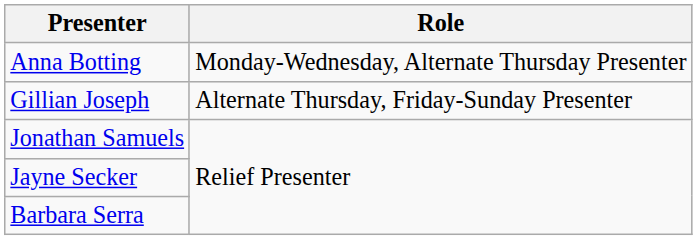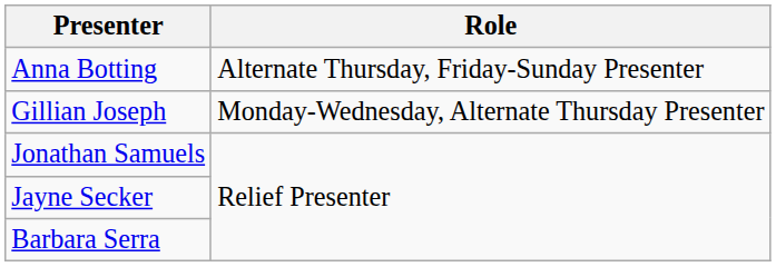 <table class="wikitable">
 <tr>
 <th>Presenter</th>
 <th>Role</th>
 </tr>
 <tr>
 <td><a href='#'>Anna Botting</a></td>
-<td>Monday-Wednesday, Alternate Thursday Presenter</td>
+<td>Alternate Thursday, Friday-Sunday Presenter</td>
 </tr>
 <tr>
 <td><a href='#'>Gillian Joseph</a></td>
-<td>Alternate Thursday, Friday-Sunday Presenter</td>
+<td>Monday-Wednesday, Alternate Thursday Presenter</td>
 </tr>
 <tr>
 <td><a href='#'>Jonathan Samuels</a></td>
 <td rowspan=3>Relief Presenter</td>
 </tr>
 <tr>
 <td><a href='#'>Jayne Secker</a></td>
 </tr>
 <tr>
 <td><a href='#'>Barbara Serra</a></td>
 </tr>
 </table>
